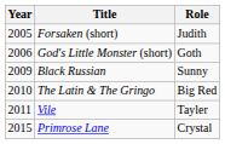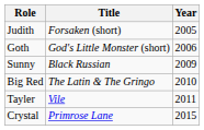 <table class="wikitable sortable">
 <tr>
+<th>Role</th>
+<th>Title</th>
 <th>Year</th>
-<th>Title</th>
-<th>Role</th>
 </tr>
 <tr>
+<td>Judith</td>
+<td><em>Forsaken</em> (short)</td>
 <td>2005</td>
-<td><em>Forsaken</em> (short)</td>
-<td>Judith</td>
 </tr>
 <tr>
+<td>Goth</td>
+<td><em>God's Little Monster</em> (short)</td>
 <td>2006</td>
-<td><em>God's Little Monster</em> (short)</td>
-<td>Goth</td>
 </tr>
 <tr>
+<td>Sunny</td>
+<td><em>Black Russian</em></td>
 <td>2009</td>
-<td><em>Black Russian</em></td>
-<td>Sunny</td>
 </tr>
 <tr>
+<td>Big Red</td>
+<td><em>The Latin & The Gringo</em></td>
 <td>2010</td>
-<td><em>The Latin & The Gringo</em></td>
-<td>Big Red</td>
 </tr>
 <tr>
+<td>Tayler</td>
+<td><em><a href='#'>Vile</a></em></td>
 <td>2011</td>
-<td><em><a href='#'>Vile</a></em></td>
-<td>Tayler</td>
 </tr>
 <tr>
+<td>Crystal</td>
+<td><em><a href='#'>Primrose Lane</a></em></td>
 <td>2015</td>
-<td><em><a href='#'>Primrose Lane</a></em></td>
-<td>Crystal</td>
 </tr>
 </table>
